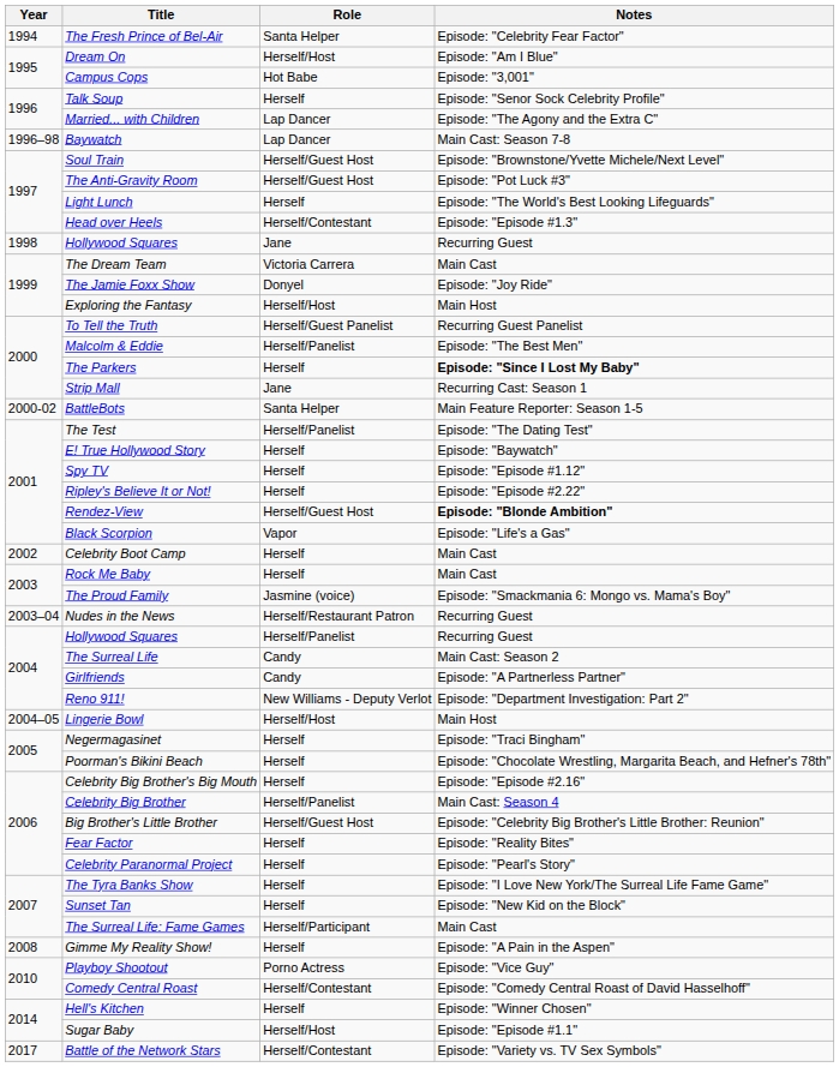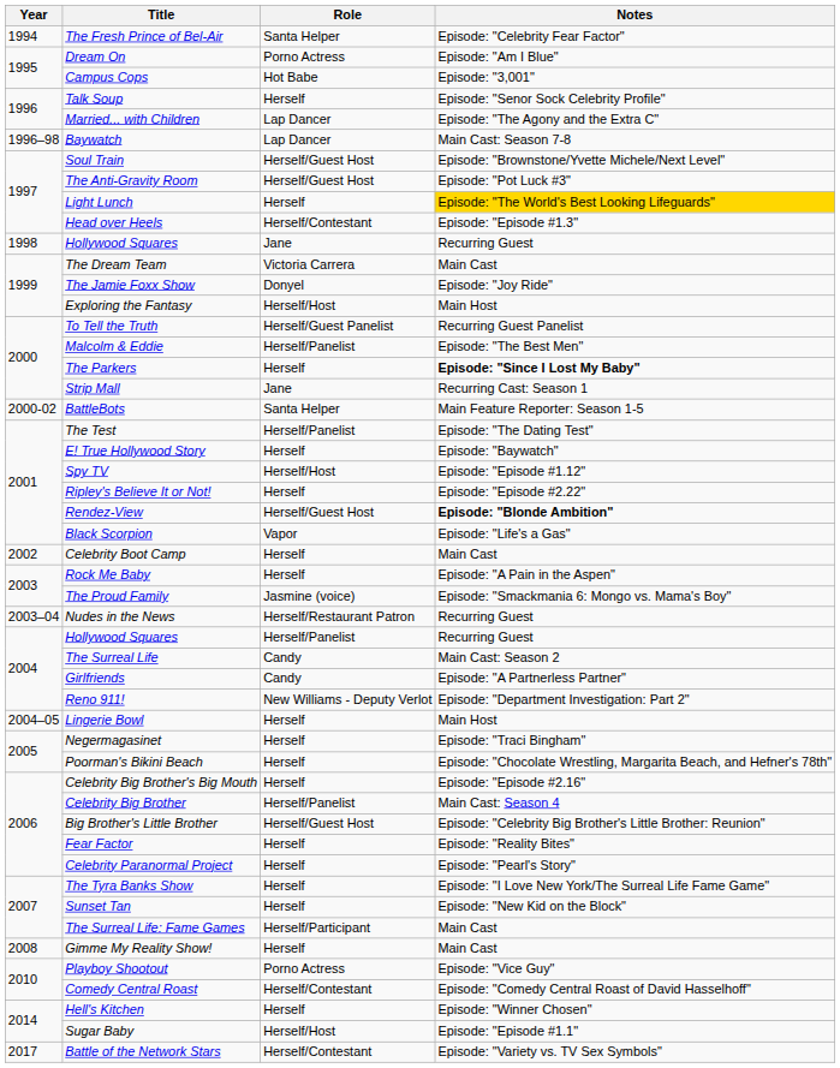 <table class="wikitable sortable">
 <tr>
 <th>Year</th>
 <th>Title</th>
 <th>Role</th>
 <th>Notes</th>
 </tr>
 <tr>
 <td>1994</td>
 <td><em><a href='#'>The Fresh Prince of Bel-Air</a></em></td>
 <td>Santa Helper</td>
 <td>Episode: "Celebrity Fear Factor"</td>
 </tr>
 <tr>
 <td rowspan="2">1995</td>
 <td><em><a href='#'>Dream On</a></em></td>
-<td>Herself/Host</td>
+<td>Porno Actress</td>
 <td>Episode: "Am I Blue"</td>
 </tr>
 <tr>
 <td><em><a href='#'>Campus Cops</a></em></td>
 <td>Hot Babe</td>
 <td>Episode: "3,001"</td>
 </tr>
 <tr>
 <td rowspan="2">1996</td>
 <td><em><a href='#'>Talk Soup</a></em></td>
 <td>Herself</td>
 <td>Episode: "Senor Sock Celebrity Profile"</td>
 </tr>
 <tr>
 <td><em><a href='#'>Married... with Children</a></em></td>
 <td>Lap Dancer</td>
 <td>Episode: "The Agony and the Extra C"</td>
 </tr>
 <tr>
 <td>1996–98</td>
 <td><em><a href='#'>Baywatch</a></em></td>
 <td>Lap Dancer</td>
 <td>Main Cast: Season 7-8</td>
 </tr>
 <tr>
 <td rowspan="4">1997</td>
 <td><em><a href='#'>Soul Train</a></em></td>
 <td>Herself/Guest Host</td>
 <td>Episode: "Brownstone/Yvette Michele/Next Level"</td>
 </tr>
 <tr>
 <td><em><a href='#'>The Anti-Gravity Room</a></em></td>
 <td>Herself/Guest Host</td>
 <td>Episode: "Pot Luck #3"</td>
 </tr>
 <tr>
 <td><em><a href='#'>Light Lunch</a></em></td>
 <td>Herself</td>
-<td>Episode: "The World's Best Looking Lifeguards"</td>
+<td style="background: gold;">Episode: "The World's Best Looking Lifeguards"</td>
 </tr>
 <tr>
 <td><em><a href='#'>Head over Heels</a></em></td>
 <td>Herself/Contestant</td>
 <td>Episode: "Episode #1.3"</td>
 </tr>
 <tr>
 <td>1998</td>
 <td><em><a href='#'>Hollywood Squares</a></em></td>
 <td>Jane</td>
 <td>Recurring Guest</td>
 </tr>
 <tr>
 <td rowspan="3">1999</td>
 <td><em>The Dream Team</em></td>
 <td>Victoria Carrera</td>
 <td>Main Cast</td>
 </tr>
 <tr>
 <td><em><a href='#'>The Jamie Foxx Show</a></em></td>
 <td>Donyel</td>
 <td>Episode: "Joy Ride"</td>
 </tr>
 <tr>
 <td><em>Exploring the Fantasy</em></td>
 <td>Herself/Host</td>
 <td>Main Host</td>
 </tr>
 <tr>
 <td rowspan="4">2000</td>
 <td><em><a href='#'>To Tell the Truth</a></em></td>
 <td>Herself/Guest Panelist</td>
 <td>Recurring Guest Panelist</td>
 </tr>
 <tr>
 <td><em><a href='#'>Malcolm & Eddie</a></em></td>
 <td>Herself/Panelist</td>
 <td>Episode: "The Best Men"</td>
 </tr>
 <tr>
 <td><em><a href='#'>The Parkers</a></em></td>
 <td>Herself</td>
 <td><strong>Episode: "Since I Lost My Baby"</strong></td>
 </tr>
 <tr>
 <td><em><a href='#'>Strip Mall</a></em></td>
 <td>Jane</td>
 <td>Recurring Cast: Season 1</td>
 </tr>
 <tr>
 <td>2000-02</td>
 <td><em><a href='#'>BattleBots</a></em></td>
 <td>Santa Helper</td>
 <td>Main Feature Reporter: Season 1-5</td>
 </tr>
 <tr>
 <td rowspan="6">2001</td>
 <td><em>The Test</em></td>
 <td>Herself/Panelist</td>
 <td>Episode: "The Dating Test"</td>
 </tr>
 <tr>
 <td><em><a href='#'>E! True Hollywood Story</a></em></td>
 <td>Herself</td>
 <td>Episode: "Baywatch"</td>
 </tr>
 <tr>
 <td><em><a href='#'>Spy TV</a></em></td>
-<td>Herself</td>
+<td>Herself/Host</td>
 <td>Episode: "Episode #1.12"</td>
 </tr>
 <tr>
 <td><em><a href='#'>Ripley's Believe It or Not!</a></em></td>
 <td>Herself</td>
 <td>Episode: "Episode #2.22"</td>
 </tr>
 <tr>
 <td><em><a href='#'>Rendez-View</a></em></td>
 <td>Herself/Guest Host</td>
 <td><strong>Episode: "Blonde Ambition"</strong></td>
 </tr>
 <tr>
 <td><em><a href='#'>Black Scorpion</a></em></td>
 <td>Vapor</td>
 <td>Episode: "Life's a Gas"</td>
 </tr>
 <tr>
 <td>2002</td>
 <td><em>Celebrity Boot Camp</em></td>
 <td>Herself</td>
 <td>Main Cast</td>
 </tr>
 <tr>
 <td rowspan="2">2003</td>
 <td><em><a href='#'>Rock Me Baby</a></em></td>
 <td>Herself</td>
-<td>Main Cast</td>
+<td>Episode: "A Pain in the Aspen"</td>
 </tr>
 <tr>
 <td><em><a href='#'>The Proud Family</a></em></td>
 <td>Jasmine (voice)</td>
 <td>Episode: "Smackmania 6: Mongo vs. Mama's Boy"</td>
 </tr>
 <tr>
 <td>2003–04</td>
 <td><em>Nudes in the News</em></td>
 <td>Herself/Restaurant Patron</td>
 <td>Recurring Guest</td>
 </tr>
 <tr>
 <td rowspan="4">2004</td>
 <td><em><a href='#'>Hollywood Squares</a></em></td>
 <td>Herself/Panelist</td>
 <td>Recurring Guest</td>
 </tr>
 <tr>
 <td><em><a href='#'>The Surreal Life</a></em></td>
 <td>Candy</td>
 <td>Main Cast: Season 2</td>
 </tr>
 <tr>
 <td><em><a href='#'>Girlfriends</a></em></td>
 <td>Candy</td>
 <td>Episode: "A Partnerless Partner"</td>
 </tr>
 <tr>
 <td><em><a href='#'>Reno 911!</a></em></td>
 <td>New Williams - Deputy Verlot</td>
 <td>Episode: "Department Investigation: Part 2"</td>
 </tr>
 <tr>
 <td>2004–05</td>
 <td><em><a href='#'>Lingerie Bowl</a></em></td>
-<td>Herself/Host</td>
+<td>Herself</td>
 <td>Main Host</td>
 </tr>
 <tr>
 <td rowspan="2">2005</td>
 <td><em>Negermagasinet</em></td>
 <td>Herself</td>
 <td>Episode: "Traci Bingham"</td>
 </tr>
 <tr>
 <td><em>Poorman's Bikini Beach</em></td>
 <td>Herself</td>
 <td>Episode: "Chocolate Wrestling, Margarita Beach, and Hefner's 78th"</td>
 </tr>
 <tr>
 <td rowspan="5">2006</td>
 <td><em>Celebrity Big Brother's Big Mouth</em></td>
 <td>Herself</td>
 <td>Episode: "Episode #2.16"</td>
 </tr>
 <tr>
 <td><em><a href='#'>Celebrity Big Brother</a></em></td>
 <td>Herself/Panelist</td>
 <td>Main Cast: <a href='#'>Season 4</a></td>
 </tr>
 <tr>
 <td><em>Big Brother's Little Brother</em></td>
 <td>Herself/Guest Host</td>
 <td>Episode: "Celebrity Big Brother's Little Brother: Reunion"</td>
 </tr>
 <tr>
 <td><em><a href='#'>Fear Factor</a></em></td>
 <td>Herself</td>
 <td>Episode: "Reality Bites"</td>
 </tr>
 <tr>
 <td><em><a href='#'>Celebrity Paranormal Project</a></em></td>
 <td>Herself</td>
 <td>Episode: "Pearl's Story"</td>
 </tr>
 <tr>
 <td rowspan="3">2007</td>
 <td><em><a href='#'>The Tyra Banks Show</a></em></td>
 <td>Herself</td>
 <td>Episode: "I Love New York/The Surreal Life Fame Game"</td>
 </tr>
 <tr>
 <td><em><a href='#'>Sunset Tan</a></em></td>
 <td>Herself</td>
 <td>Episode: "New Kid on the Block"</td>
 </tr>
 <tr>
 <td><em><a href='#'>The Surreal Life: Fame Games</a></em></td>
 <td>Herself/Participant</td>
 <td>Main Cast</td>
 </tr>
 <tr>
 <td>2008</td>
 <td><em>Gimme My Reality Show!</em></td>
 <td>Herself</td>
-<td>Episode: "A Pain in the Aspen"</td>
+<td>Main Cast</td>
 </tr>
 <tr>
 <td rowspan="2">2010</td>
 <td><em><a href='#'>Playboy Shootout</a></em></td>
 <td>Porno Actress</td>
 <td>Episode: "Vice Guy"</td>
 </tr>
 <tr>
 <td><em><a href='#'>Comedy Central Roast</a></em></td>
 <td>Herself/Contestant</td>
 <td>Episode: "Comedy Central Roast of David Hasselhoff"</td>
 </tr>
 <tr>
 <td rowspan="2">2014</td>
 <td><em><a href='#'>Hell's Kitchen</a></em></td>
 <td>Herself</td>
 <td>Episode: "Winner Chosen"</td>
 </tr>
 <tr>
 <td><em>Sugar Baby</em></td>
 <td>Herself/Host</td>
 <td>Episode: "Episode #1.1"</td>
 </tr>
 <tr>
 <td>2017</td>
 <td><em><a href='#'>Battle of the Network Stars</a></em></td>
 <td>Herself/Contestant</td>
 <td>Episode: "Variety vs. TV Sex Symbols"</td>
 </tr>
 </table>
